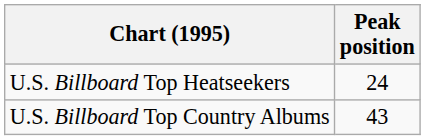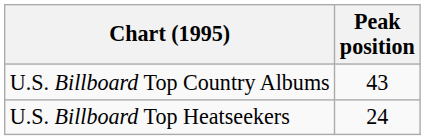 <table class="wikitable">
 <tr>
 <th>Chart (1995)</th>
 <th>Peak<br>position</th>
 </tr>
 <tr>
+<td>U.S. <em>Billboard</em> Top Country Albums</td>
+<td align="center">43</td>
+</tr>
+<tr>
 <td>U.S. <em>Billboard</em> Top Heatseekers</td>
 <td align="center">24</td>
 </tr>
-<tr>
-<td>U.S. <em>Billboard</em> Top Country Albums</td>
-<td align="center">43</td>
-</tr>
 </table>
